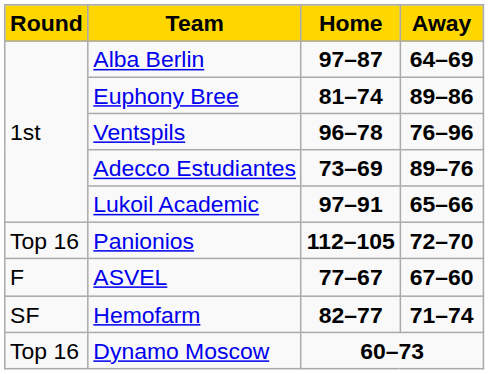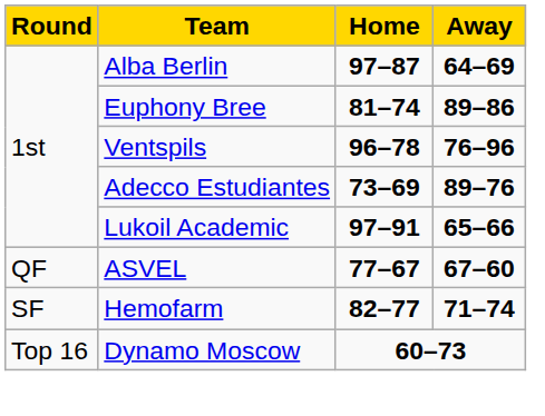 <table class="wikitable" style="text-align: left; font-size:95%">
 <tr bgcolor="#ccccff">
 <th style="color:black; background:#FFD700;">Round</th>
 <th style="color:black; background:#FFD700;">Team</th>
 <th style="color:black; background:#FFD700;"> Home </th>
 <th style="color:black; background:#FFD700;"> Away </th>
 </tr>
 <tr>
 <td rowspan=5>1st</td>
 <td> <a href='#'>Alba Berlin</a></td>
 <td align="center"><strong>97–87</strong></td>
 <td align="center"><strong>64–69</strong></td>
 </tr>
 <tr>
 <td> <a href='#'>Euphony Bree</a></td>
 <td align="center"><strong>81–74</strong></td>
 <td align="center"><strong>89–86</strong></td>
 </tr>
 <tr>
 <td> <a href='#'>Ventspils</a></td>
 <td align="center"><strong>96–78</strong></td>
 <td align="center"><strong>76–96</strong></td>
 </tr>
 <tr>
 <td> <a href='#'>Adecco Estudiantes</a></td>
 <td align="center"><strong>73–69</strong></td>
 <td align="center"><strong>89–76</strong></td>
 </tr>
 <tr>
 <td> <a href='#'>Lukoil Academic</a></td>
 <td align="center"><strong>97–91</strong></td>
 <td align="center"><strong>65–66</strong></td>
 </tr>
 <tr>
-<td>Top 16</td>
-<td> <a href='#'>Panionios</a></td>
-<td align="center"><strong>112–105</strong></td>
-<td align="center"><strong>72–70</strong></td>
-</tr>
-<tr>
-<td>F</td>
+<td>QF</td>
 <td> <a href='#'>ASVEL</a></td>
 <td align="center"><strong>77–67</strong></td>
 <td align="center"><strong>67–60</strong></td>
 </tr>
 <tr>
 <td>SF</td>
 <td> <a href='#'>Hemofarm</a></td>
 <td align="center"><strong>82–77</strong></td>
 <td align="center"><strong>71–74</strong></td>
 </tr>
 <tr>
 <td>Top 16</td>
 <td> <a href='#'>Dynamo Moscow</a></td>
 <td colspan=2 align="center"><strong>60–73</strong></td>
 </tr>
 </table>
